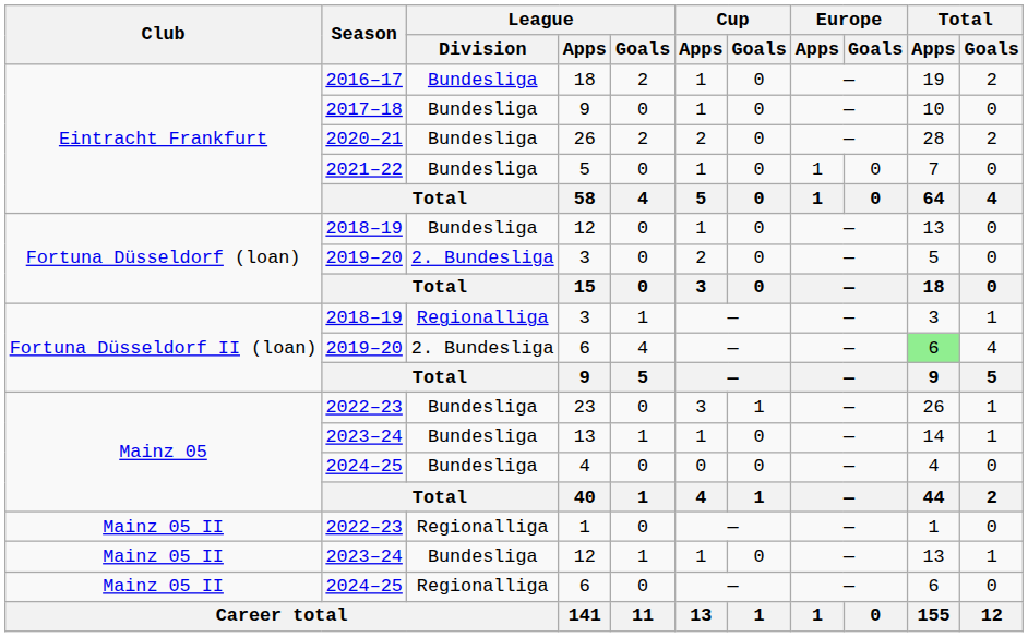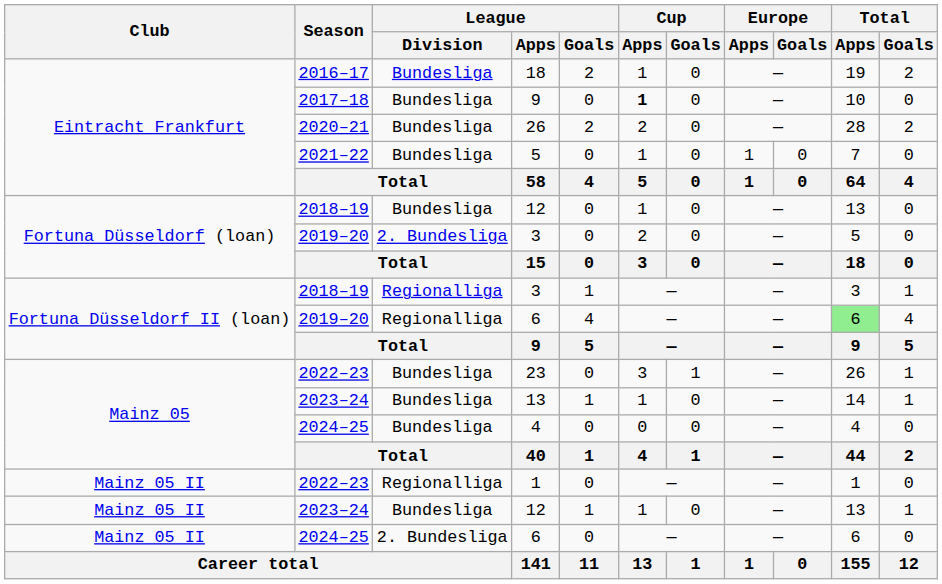 <table class="wikitable" style="text-align: center">
 <tr>
 <th rowspan="2">Club</th>
 <th rowspan="2">Season</th>
 <th colspan="3">League</th>
 <th colspan="2">Cup</th>
 <th colspan="2">Europe</th>
 <th colspan="2">Total</th>
 </tr>
 <tr>
 <th>Division</th>
 <th>Apps</th>
 <th>Goals</th>
 <th>Apps</th>
 <th>Goals</th>
 <th>Apps</th>
 <th>Goals</th>
 <th>Apps</th>
 <th>Goals</th>
 </tr>
 <tr>
 <td rowspan="5"><a href='#'>Eintracht Frankfurt</a></td>
 <td><a href='#'>2016–17</a></td>
 <td><a href='#'>Bundesliga</a></td>
 <td>18</td>
 <td>2</td>
 <td>1</td>
 <td>0</td>
 <td colspan="2">—</td>
 <td>19</td>
 <td>2</td>
 </tr>
 <tr>
 <td><a href='#'>2017–18</a></td>
 <td>Bundesliga</td>
 <td>9</td>
 <td>0</td>
-<td>1</td>
+<td><strong>1</strong></td>
 <td>0</td>
 <td colspan="2">—</td>
 <td>10</td>
 <td>0</td>
 </tr>
 <tr>
 <td><a href='#'>2020–21</a></td>
 <td>Bundesliga</td>
 <td>26</td>
 <td>2</td>
 <td>2</td>
 <td>0</td>
 <td colspan="2">—</td>
 <td>28</td>
 <td>2</td>
 </tr>
 <tr>
 <td><a href='#'>2021–22</a></td>
 <td>Bundesliga</td>
 <td>5</td>
 <td>0</td>
 <td>1</td>
 <td>0</td>
 <td>1</td>
 <td>0</td>
 <td>7</td>
 <td>0</td>
 </tr>
 <tr>
 <th colspan="2">Total</th>
 <th>58</th>
 <th>4</th>
 <th>5</th>
 <th>0</th>
 <th>1</th>
 <th>0</th>
 <th>64</th>
 <th>4</th>
 </tr>
 <tr>
 <td rowspan="3"><a href='#'>Fortuna Düsseldorf</a> (loan)</td>
 <td><a href='#'>2018–19</a></td>
 <td>Bundesliga</td>
 <td>12</td>
 <td>0</td>
 <td>1</td>
 <td>0</td>
 <td colspan="2">—</td>
 <td>13</td>
 <td>0</td>
 </tr>
 <tr>
 <td><a href='#'>2019–20</a></td>
 <td><a href='#'>2. Bundesliga</a></td>
 <td>3</td>
 <td>0</td>
 <td>2</td>
 <td>0</td>
 <td colspan="2">—</td>
 <td>5</td>
 <td>0</td>
 </tr>
 <tr>
 <th colspan="2">Total</th>
 <th>15</th>
 <th>0</th>
 <th>3</th>
 <th>0</th>
 <th colspan="2">—</th>
 <th>18</th>
 <th>0</th>
 </tr>
 <tr>
 <td rowspan="3"><a href='#'>Fortuna Düsseldorf II</a> (loan)</td>
 <td><a href='#'>2018–19</a></td>
 <td><a href='#'>Regionalliga</a></td>
 <td>3</td>
 <td>1</td>
 <td colspan="2">—</td>
 <td colspan="2">—</td>
 <td>3</td>
 <td>1</td>
 </tr>
 <tr>
 <td><a href='#'>2019–20</a></td>
-<td>2. Bundesliga</td>
+<td>Regionalliga</td>
 <td>6</td>
 <td>4</td>
 <td colspan="2">—</td>
 <td colspan="2">—</td>
 <td style="background: lightgreen;">6</td>
 <td>4</td>
 </tr>
 <tr>
 <th colspan="2">Total</th>
 <th>9</th>
 <th>5</th>
 <th colspan="2">—</th>
 <th colspan="2">—</th>
 <th>9</th>
 <th>5</th>
 </tr>
 <tr>
 <td rowspan="4"><a href='#'>Mainz 05</a></td>
 <td><a href='#'>2022–23</a></td>
 <td>Bundesliga</td>
 <td>23</td>
 <td>0</td>
 <td>3</td>
 <td>1</td>
 <td colspan="2">—</td>
 <td>26</td>
 <td>1</td>
 </tr>
 <tr>
 <td><a href='#'>2023–24</a></td>
 <td>Bundesliga</td>
 <td>13</td>
 <td>1</td>
 <td>1</td>
 <td>0</td>
 <td colspan="2">—</td>
 <td>14</td>
 <td>1</td>
 </tr>
 <tr>
 <td><a href='#'>2024–25</a></td>
 <td>Bundesliga</td>
 <td>4</td>
 <td>0</td>
 <td>0</td>
 <td>0</td>
 <td colspan="2">—</td>
 <td>4</td>
 <td>0</td>
 </tr>
 <tr>
 <th colspan="2">Total</th>
 <th>40</th>
 <th>1</th>
 <th>4</th>
 <th>1</th>
 <th colspan="2">—</th>
 <th>44</th>
 <th>2</th>
 </tr>
 <tr>
 <td><a href='#'>Mainz 05 II</a></td>
 <td><a href='#'>2022–23</a></td>
 <td>Regionalliga</td>
 <td>1</td>
 <td>0</td>
 <td colspan="2">—</td>
 <td colspan="2">—</td>
 <td>1</td>
 <td>0</td>
 </tr>
 <tr>
 <td><a href='#'>Mainz 05 II</a></td>
 <td><a href='#'>2023–24</a></td>
 <td>Bundesliga</td>
 <td>12</td>
 <td>1</td>
 <td>1</td>
 <td>0</td>
 <td colspan="2">—</td>
 <td>13</td>
 <td>1</td>
 </tr>
 <tr>
 <td><a href='#'>Mainz 05 II</a></td>
 <td><a href='#'>2024–25</a></td>
-<td>Regionalliga</td>
+<td>2. Bundesliga</td>
 <td>6</td>
 <td>0</td>
 <td colspan="2">—</td>
 <td colspan="2">—</td>
 <td>6</td>
 <td>0</td>
 </tr>
 <tr>
 <th colspan="3">Career total</th>
 <th>141</th>
 <th>11</th>
 <th>13</th>
 <th>1</th>
 <th>1</th>
 <th>0</th>
 <th>155</th>
 <th>12</th>
 </tr>
 </table>
